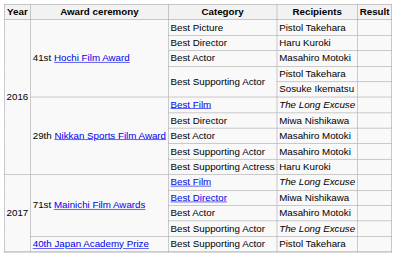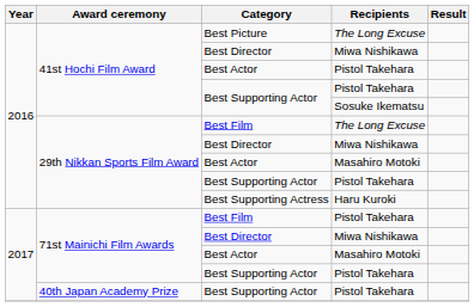 <table class="wikitable sortable">
 <tr>
 <th>Year</th>
 <th>Award ceremony</th>
 <th>Category</th>
 <th>Recipients</th>
 <th>Result</th>
 </tr>
 <tr>
 <td rowspan="10">2016</td>
 <td rowspan="5">41st <a href='#'>Hochi Film Award</a></td>
 <td>Best Picture</td>
-<td>Pistol Takehara</td>
+<td><em>The Long Excuse</em></td>
 <td></td>
 </tr>
 <tr>
 <td>Best Director</td>
-<td>Haru Kuroki</td>
+<td>Miwa Nishikawa</td>
 <td></td>
 </tr>
 <tr>
 <td>Best Actor</td>
-<td>Masahiro Motoki</td>
+<td>Pistol Takehara</td>
 <td></td>
 </tr>
 <tr>
 <td rowspan="2">Best Supporting Actor</td>
 <td>Pistol Takehara</td>
 <td></td>
 </tr>
 <tr>
 <td>Sosuke Ikematsu</td>
 <td></td>
 </tr>
 <tr>
 <td rowspan="5">29th <a href='#'>Nikkan Sports Film Award</a></td>
 <td><a href='#'>Best Film</a></td>
 <td><em>The Long Excuse</em></td>
 <td></td>
 </tr>
 <tr>
 <td>Best Director</td>
 <td>Miwa Nishikawa</td>
 <td></td>
 </tr>
 <tr>
 <td>Best Actor</td>
 <td>Masahiro Motoki</td>
 <td></td>
 </tr>
 <tr>
 <td>Best Supporting Actor</td>
-<td>Masahiro Motoki</td>
+<td>Pistol Takehara</td>
 <td></td>
 </tr>
 <tr>
 <td>Best Supporting Actress</td>
 <td>Haru Kuroki</td>
 <td></td>
 </tr>
 <tr>
 <td rowspan="5">2017</td>
 <td rowspan="4">71st <a href='#'>Mainichi Film Awards</a></td>
 <td><a href='#'>Best Film</a></td>
-<td><em>The Long Excuse</em></td>
+<td>Pistol Takehara</td>
 <td></td>
 </tr>
 <tr>
 <td><a href='#'>Best Director</a></td>
 <td>Miwa Nishikawa</td>
 <td></td>
 </tr>
 <tr>
 <td>Best Actor</td>
 <td>Masahiro Motoki</td>
 <td></td>
 </tr>
 <tr>
 <td>Best Supporting Actor</td>
-<td><em>The Long Excuse</em></td>
+<td>Pistol Takehara</td>
 <td></td>
 </tr>
 <tr>
 <td><a href='#'>40th Japan Academy Prize</a></td>
 <td>Best Supporting Actor</td>
 <td>Pistol Takehara</td>
 <td></td>
 </tr>
 <tr>
 </tr>
 </table>
